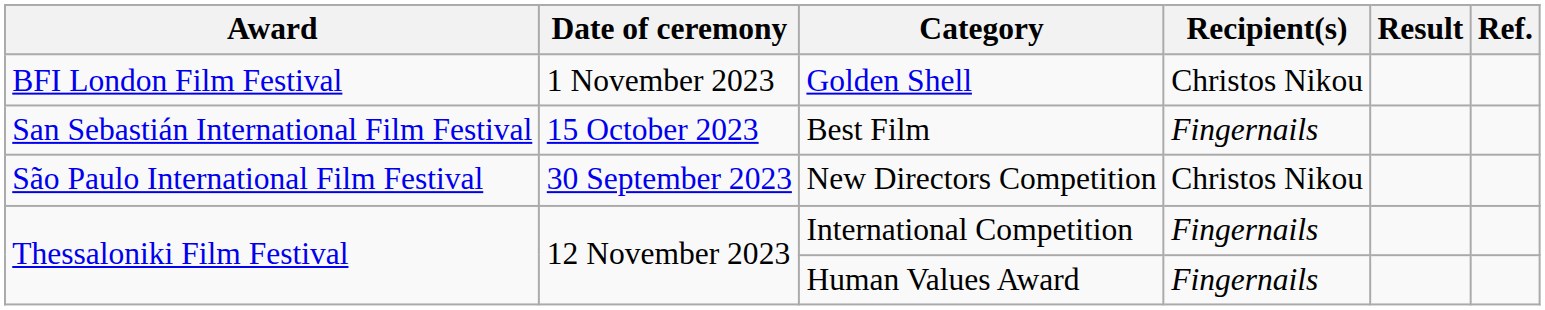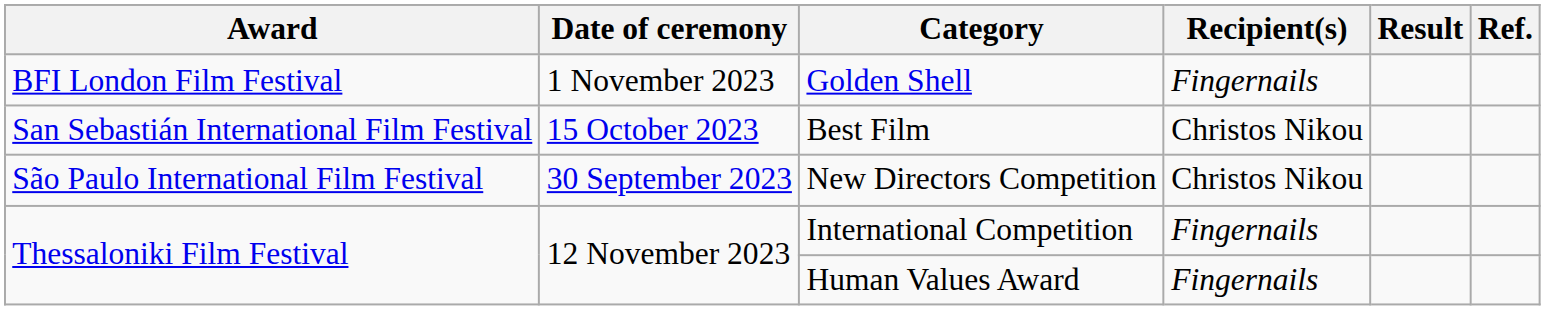 <table class="wikitable">
 <tr>
 <th>Award</th>
 <th>Date of ceremony</th>
 <th>Category</th>
 <th>Recipient(s)</th>
 <th>Result</th>
 <th>Ref.</th>
 </tr>
 <tr>
 <td><a href='#'>BFI London Film Festival</a></td>
 <td>1 November 2023</td>
 <td><a href='#'>Golden Shell</a></td>
-<td>Christos Nikou</td>
+<td><em>Fingernails</em></td>
 <td></td>
 <td></td>
 </tr>
 <tr>
 <td><a href='#'>San Sebastián International Film Festival</a></td>
 <td><a href='#'>15 October 2023</a></td>
 <td>Best Film</td>
-<td><em>Fingernails</em></td>
+<td>Christos Nikou</td>
 <td></td>
 <td></td>
 </tr>
 <tr>
 <td><a href='#'>São Paulo International Film Festival</a></td>
 <td><a href='#'>30 September 2023</a></td>
 <td>New Directors Competition</td>
 <td>Christos Nikou</td>
 <td></td>
 <td></td>
 </tr>
 <tr>
 <td rowspan="2"><a href='#'>Thessaloniki Film Festival</a></td>
 <td rowspan="2">12 November 2023</td>
 <td>International Competition</td>
 <td><em>Fingernails</em></td>
 <td></td>
 <td></td>
 </tr>
 <tr>
 <td>Human Values Award</td>
 <td><em>Fingernails</em></td>
 <td></td>
 <td></td>
 </tr>
 </table>
